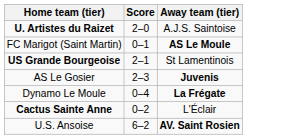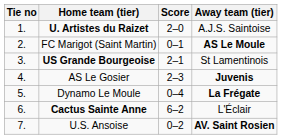 <table class="wikitable" style="text-align: center">
 <tr>
+<th>Tie no</th>
 <th>Home team (tier)</th>
 <th>Score</th>
 <th>Away team (tier)</th>
 </tr>
 <tr>
+<td>1.</td>
 <td> <strong>U. Artistes du Raizet</strong></td>
 <td>2–0</td>
 <td>A.J.S. Saintoise </td>
 </tr>
 <tr>
+<td>2.</td>
 <td> FC Marigot (Saint Martin)</td>
 <td>0–1</td>
 <td><strong>AS Le Moule</strong> </td>
 </tr>
 <tr>
+<td>3.</td>
 <td> <strong>US Grande Bourgeoise</strong></td>
 <td>2–1</td>
 <td>St Lamentinois </td>
 </tr>
 <tr>
+<td>4.</td>
 <td> AS Le Gosier</td>
 <td>2–3</td>
 <td><strong>Juvenis</strong> </td>
 </tr>
 <tr>
+<td>5.</td>
 <td> Dynamo Le Moule</td>
 <td>0–4</td>
 <td><strong>La Frégate</strong> </td>
 </tr>
 <tr>
+<td>6.</td>
 <td> <strong>Cactus Sainte Anne</strong></td>
-<td>0–2</td>
+<td>6–2</td>
 <td>L'Éclair </td>
 </tr>
 <tr>
+<td>7.</td>
 <td> U.S. Ansoise</td>
-<td>6–2</td>
+<td>0–2</td>
 <td><strong>AV. Saint Rosien</strong> </td>
 </tr>
 </table>
